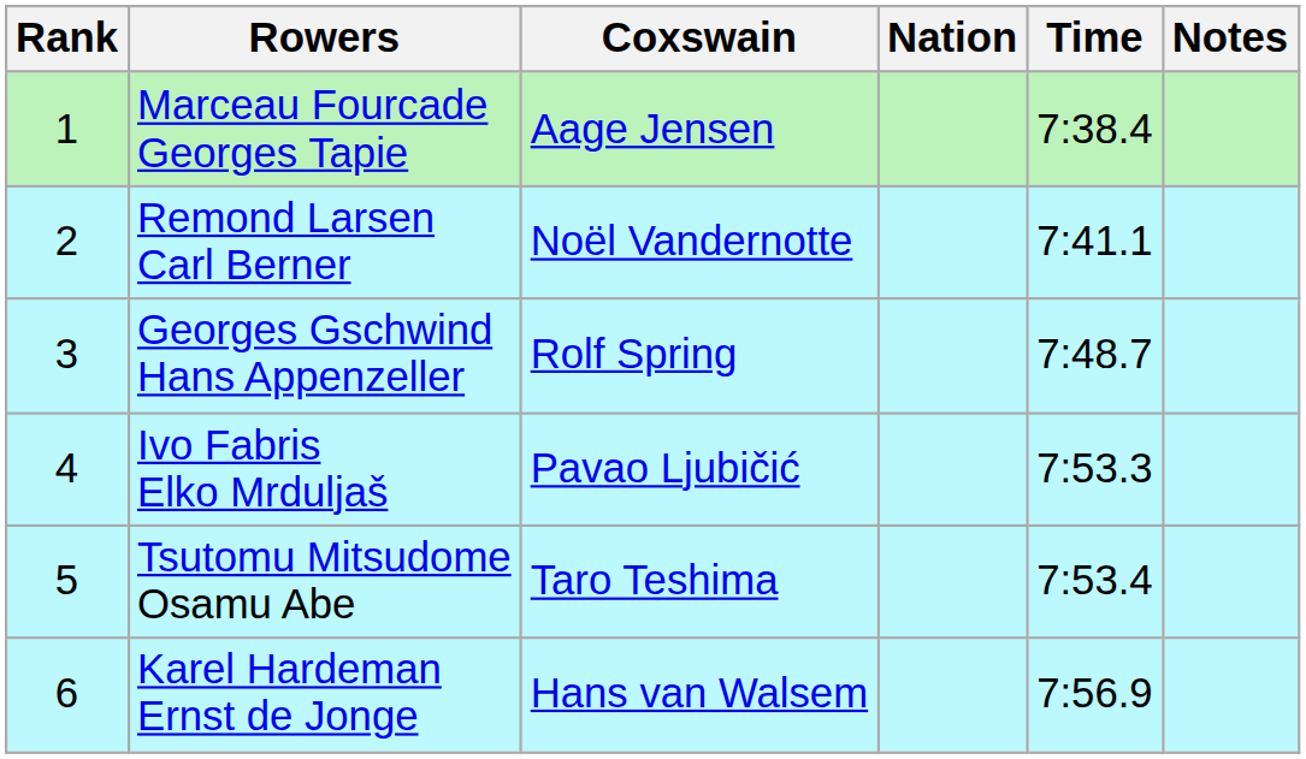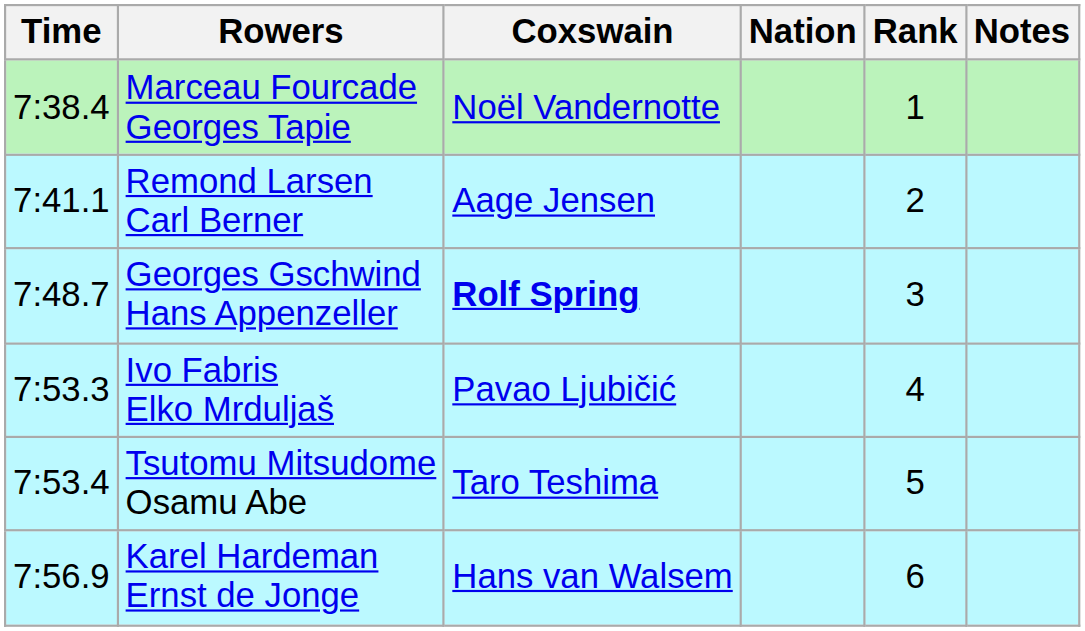 <table class="wikitable sortable" style="text-align:center">
 <tr>
-<th>Rank</th>
+<th>Time</th>
 <th>Rowers</th>
 <th>Coxswain</th>
 <th>Nation</th>
-<th>Time</th>
+<th>Rank</th>
 <th>Notes</th>
 </tr>
 <tr bgcolor=bbf3bb>
+<td>7:38.4</td>
+<td align=left><a href='#'>Marceau Fourcade</a><br><a href='#'>Georges Tapie</a></td>
+<td align=left><a href='#'>Noël Vandernotte</a></td>
+<td align=left></td>
 <td>1</td>
-<td align=left><a href='#'>Marceau Fourcade</a><br><a href='#'>Georges Tapie</a></td>
-<td align=left><a href='#'>Aage Jensen</a></td>
-<td align=left></td>
-<td>7:38.4</td>
 <td></td>
 </tr>
 <tr bgcolor=bbf9ff>
+<td>7:41.1</td>
+<td align=left><a href='#'>Remond Larsen</a><br><a href='#'>Carl Berner</a></td>
+<td align=left><a href='#'>Aage Jensen</a></td>
+<td align=left></td>
 <td>2</td>
-<td align=left><a href='#'>Remond Larsen</a><br><a href='#'>Carl Berner</a></td>
-<td align=left><a href='#'>Noël Vandernotte</a></td>
-<td align=left></td>
-<td>7:41.1</td>
 <td></td>
 </tr>
 <tr bgcolor=bbf9ff>
+<td>7:48.7</td>
+<td align=left><a href='#'>Georges Gschwind</a><br><a href='#'>Hans Appenzeller</a></td>
+<td align=left><strong><a href='#'>Rolf Spring</a></strong></td>
+<td align=left></td>
 <td>3</td>
-<td align=left><a href='#'>Georges Gschwind</a><br><a href='#'>Hans Appenzeller</a></td>
-<td align=left><a href='#'>Rolf Spring</a></td>
-<td align=left></td>
-<td>7:48.7</td>
 <td></td>
 </tr>
 <tr bgcolor=bbf9ff>
-<td>4</td>
+<td>7:53.3</td>
 <td align=left><a href='#'>Ivo Fabris</a><br><a href='#'>Elko Mrduljaš</a></td>
 <td align=left><a href='#'>Pavao Ljubičić</a></td>
 <td align=left></td>
-<td>7:53.3</td>
+<td>4</td>
 <td></td>
 </tr>
 <tr bgcolor=bbf9ff>
-<td>5</td>
+<td>7:53.4</td>
 <td align=left><a href='#'>Tsutomu Mitsudome</a><br>Osamu Abe</td>
 <td align=left><a href='#'>Taro Teshima</a></td>
 <td align=left></td>
-<td>7:53.4</td>
+<td>5</td>
 <td></td>
 </tr>
 <tr bgcolor=bbf9ff>
-<td>6</td>
+<td>7:56.9</td>
 <td align=left><a href='#'>Karel Hardeman</a><br><a href='#'>Ernst de Jonge</a></td>
 <td align=left><a href='#'>Hans van Walsem</a></td>
 <td align=left></td>
-<td>7:56.9</td>
+<td>6</td>
 <td></td>
 </tr>
 </table>
